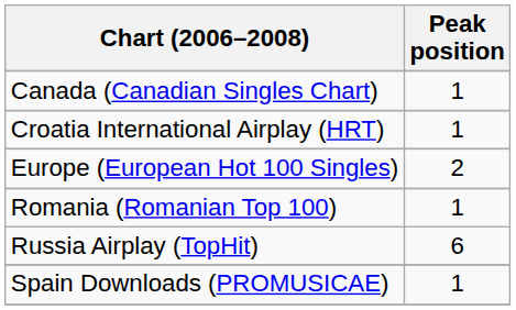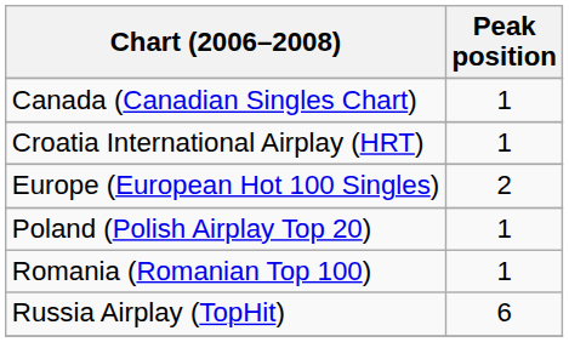 <table class="wikitable sortable">
 <tr>
 <th>Chart (2006–2008)</th>
 <th>Peak<br>position</th>
 </tr>
 <tr>
 </tr>
 <tr>
 </tr>
 <tr>
 </tr>
 <tr>
 </tr>
 <tr>
 </tr>
 <tr>
 </tr>
 <tr>
 <td>Canada (<a href='#'>Canadian Singles Chart</a>)</td>
 <td style="text-align:center;">1</td>
 </tr>
 <tr>
 </tr>
 <tr>
 </tr>
 <tr>
 </tr>
 <tr>
 </tr>
 <tr>
 <td>Croatia International Airplay (<a href='#'>HRT</a>)</td>
 <td style="text-align:center;">1</td>
 </tr>
 <tr>
 </tr>
 <tr>
 </tr>
 <tr>
 <td>Europe (<a href='#'>European Hot 100 Singles</a>)</td>
 <td style="text-align:center;">2</td>
 </tr>
 <tr>
 </tr>
 <tr>
 </tr>
 <tr>
 </tr>
 <tr>
 </tr>
 <tr>
 </tr>
 <tr>
 </tr>
 <tr>
 </tr>
 <tr>
 </tr>
 <tr>
 </tr>
 <tr>
 </tr>
 <tr>
 </tr>
 <tr>
+<td>Poland (<a href='#'>Polish Airplay Top 20</a>)</td>
+<td style="text-align:center;">1</td>
+</tr>
+<tr>
 <td>Romania (<a href='#'>Romanian Top 100</a>)</td>
 <td style="text-align:center;">1</td>
 </tr>
 <tr>
 <td>Russia Airplay (<a href='#'>TopHit</a>)</td>
 <td style="text-align:center;">6</td>
 </tr>
 <tr>
-</tr>
-<tr>
-<td>Spain Downloads (<a href='#'>PROMUSICAE</a>)</td>
-<td style="text-align:center;">1</td>
 </tr>
 <tr>
 </tr>
 <tr>
 </tr>
 <tr>
 </tr>
 <tr>
 </tr>
 <tr>
 </tr>
 <tr>
 </tr>
 <tr>
 </tr>
 <tr>
 </tr>
 <tr>
 </tr>
 <tr>
 </tr>
 <tr>
 </tr>
 </table>
